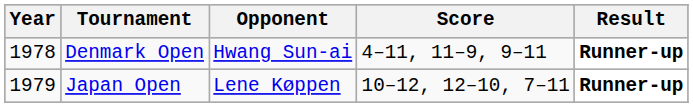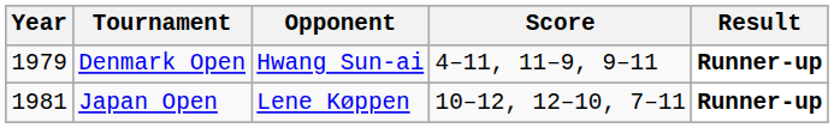 <table class="sortable wikitable" style="font-size: 90%;">
 <tr>
 <th>Year</th>
 <th>Tournament</th>
 <th>Opponent</th>
 <th>Score</th>
 <th>Result</th>
 </tr>
 <tr>
-<td align="center">1978</td>
+<td align="center">1979</td>
 <td align="left"><a href='#'>Denmark Open</a></td>
 <td align="left"> <a href='#'>Hwang Sun-ai</a></td>
 <td align="left">4–11, 11–9, 9–11</td>
 <td style="text-align:left; background:white"> <strong>Runner-up</strong></td>
 </tr>
 <tr>
-<td align="center">1979</td>
+<td align="center">1981</td>
 <td align="left"><a href='#'>Japan Open</a></td>
 <td align="left"> <a href='#'>Lene Køppen</a></td>
 <td align="left">10–12, 12–10, 7–11</td>
 <td style="text-align:left; background:white"> <strong>Runner-up</strong></td>
 </tr>
 </table>
